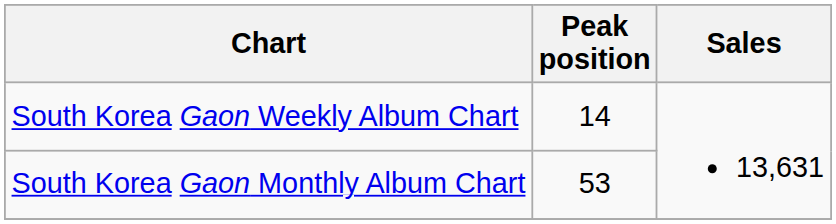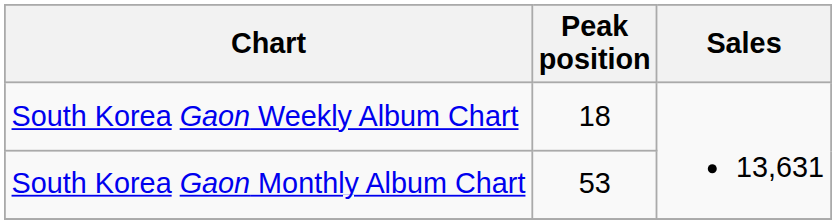 <table class="wikitable sortable">
 <tr>
 <th>Chart</th>
 <th>Peak<br>position</th>
 <th>Sales</th>
 </tr>
 <tr>
 <td><a href='#'>South Korea</a> <a href='#'><em>Gaon</em> Weekly Album Chart</a></td>
-<td align="center">14</td>
+<td align="center">18</td>
 <td rowspan="2"><br><ul><li>13,631</li></ul></td>
 </tr>
 <tr>
 <td><a href='#'>South Korea</a> <a href='#'><em>Gaon</em> Monthly Album Chart</a></td>
 <td align="center">53</td>
 </tr>
 <tr>
 </tr>
 </table>
